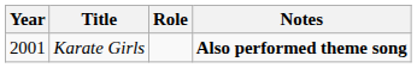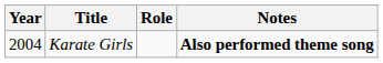 <table class="wikitable sortable">
 <tr>
 <th>Year</th>
 <th>Title</th>
 <th>Role</th>
 <th class="unsortable">Notes</th>
 </tr>
 <tr>
-<td>2001</td>
+<td>2004</td>
 <td><em>Karate Girls</em></td>
 <td></td>
 <td><strong>Also performed theme song</strong></td>
 </tr>
 </table>
